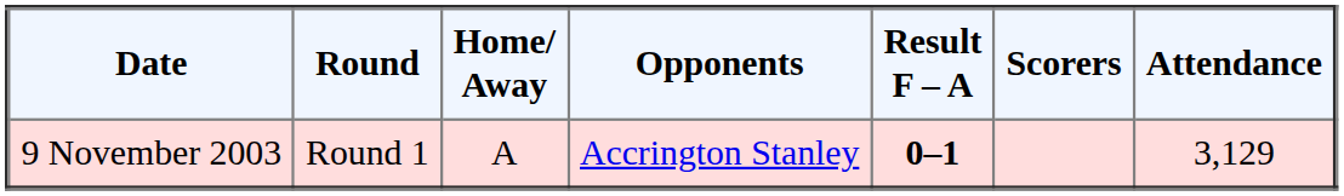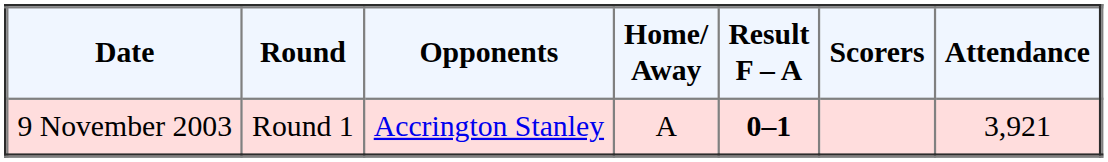 <table border="2" cellpadding="4" style="border-collapse:collapse; text-align:center; font-size:smaller;">
 <tr style="background:#f0f6ff;">
 <th><strong>Date</strong></th>
 <th><strong>Round</strong></th>
+<th><strong>Opponents</strong></th>
 <th><strong>Home/<br>Away</strong></th>
-<th><strong>Opponents</strong></th>
 <th><strong>Result<br>F – A</strong></th>
 <th><strong>Scorers</strong></th>
 <th><strong>Attendance</strong></th>
 </tr>
 <tr bgcolor="#ffdddd">
 <td>9 November 2003</td>
 <td>Round 1</td>
+<td><a href='#'>Accrington Stanley</a></td>
 <td>A</td>
-<td><a href='#'>Accrington Stanley</a></td>
 <td><strong>0–1</strong></td>
 <td></td>
-<td>3,129</td>
+<td>3,921</td>
 </tr>
 </table>
